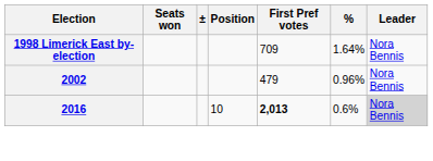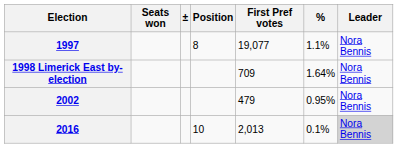 <table class="wikitable sortable">
 <tr>
 <th>Election</th>
 <th>Seats won</th>
 <th>±</th>
 <th>Position</th>
 <th>First Pref votes</th>
 <th>%</th>
 <th>Leader</th>
+</tr>
+<tr>
+<th><a href='#'>1997</a></th>
+<td></td>
+<td></td>
+<td>8</td>
+<td>19,077</td>
+<td>1.1%</td>
+<td><a href='#'>Nora Bennis</a></td>
 </tr>
 <tr>
 <th><a href='#'>1998 Limerick East by-election</a></th>
 <td></td>
 <td></td>
 <td></td>
 <td>709</td>
 <td>1.64%</td>
 <td><a href='#'>Nora Bennis</a></td>
 </tr>
 <tr>
 <th><a href='#'>2002</a></th>
 <td></td>
 <td></td>
 <td></td>
 <td>479</td>
-<td>0.96%</td>
+<td>0.95%</td>
 <td><a href='#'>Nora Bennis</a></td>
 </tr>
 <tr>
 <th><a href='#'>2016</a></th>
 <td></td>
 <td></td>
 <td>10</td>
-<td><strong>2,013</strong></td>
-<td>0.6%</td>
+<td>2,013</td>
+<td>0.1%</td>
 <td style="background: lightgrey;"><a href='#'>Nora Bennis</a></td>
 </tr>
 </table>
